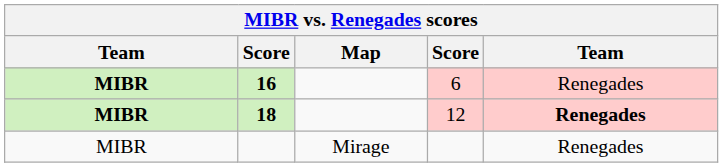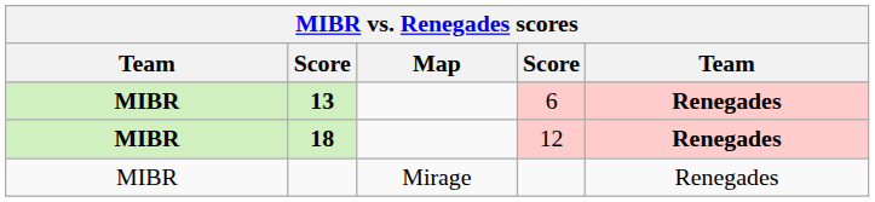 <table class="wikitable" style="text-align: center;">
 <tr>
 <th colspan=5><a href='#'>MIBR</a> vs.  <a href='#'>Renegades</a> scores</th>
 </tr>
 <tr>
 <th width="181px">Team</th>
 <th width="20px">Score</th>
 <th width="100px">Map</th>
 <th width="20px">Score</th>
 <th width="181px">Team</th>
 </tr>
 <tr>
 <td style="background: #D0F0C0;"><strong>MIBR</strong></td>
-<td style="background: #D0F0C0;"><strong>16</strong></td>
+<td style="background: #D0F0C0;"><strong>13</strong></td>
 <td></td>
 <td style="background: #FFCCCC;">6</td>
-<td style="background: #FFCCCC;">Renegades</td>
+<td style="background: #FFCCCC;"><strong>Renegades</strong></td>
 </tr>
 <tr>
 <td style="background: #D0F0C0;"><strong>MIBR</strong></td>
 <td style="background: #D0F0C0;"><strong>18</strong></td>
 <td></td>
 <td style="background: #FFCCCC;">12</td>
 <td style="background: #FFCCCC;"><strong>Renegades</strong></td>
 </tr>
 <tr>
 <td>MIBR</td>
 <td></td>
 <td>Mirage</td>
 <td></td>
 <td>Renegades</td>
 </tr>
 </table>
